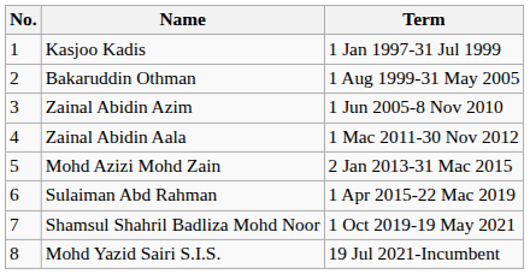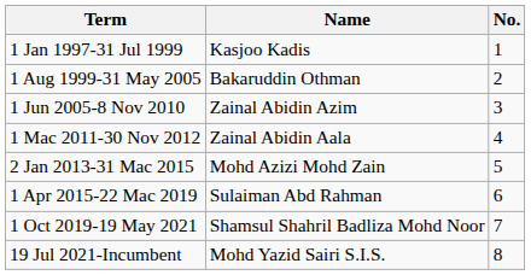 <table class="wikitable">
 <tr>
+<th>Term</th>
+<th>Name</th>
 <th>No.</th>
-<th>Name</th>
-<th>Term</th>
 </tr>
 <tr>
+<td>1 Jan 1997-31 Jul 1999</td>
+<td>Kasjoo Kadis</td>
 <td>1</td>
-<td>Kasjoo Kadis</td>
-<td>1 Jan 1997-31 Jul 1999</td>
 </tr>
 <tr>
+<td>1 Aug 1999-31 May 2005</td>
+<td>Bakaruddin Othman</td>
 <td>2</td>
-<td>Bakaruddin Othman</td>
-<td>1 Aug 1999-31 May 2005</td>
 </tr>
 <tr>
+<td>1 Jun 2005-8 Nov 2010</td>
+<td>Zainal Abidin Azim</td>
 <td>3</td>
-<td>Zainal Abidin Azim</td>
-<td>1 Jun 2005-8 Nov 2010</td>
 </tr>
 <tr>
+<td>1 Mac 2011-30 Nov 2012</td>
+<td>Zainal Abidin Aala</td>
 <td>4</td>
-<td>Zainal Abidin Aala</td>
-<td>1 Mac 2011-30 Nov 2012</td>
 </tr>
 <tr>
+<td>2 Jan 2013-31 Mac 2015</td>
+<td>Mohd Azizi Mohd Zain</td>
 <td>5</td>
-<td>Mohd Azizi Mohd Zain</td>
-<td>2 Jan 2013-31 Mac 2015</td>
 </tr>
 <tr>
+<td>1 Apr 2015-22 Mac 2019</td>
+<td>Sulaiman Abd Rahman</td>
 <td>6</td>
-<td>Sulaiman Abd Rahman</td>
-<td>1 Apr 2015-22 Mac 2019</td>
 </tr>
 <tr>
+<td>1 Oct 2019-19 May 2021</td>
+<td>Shamsul Shahril Badliza Mohd Noor</td>
 <td>7</td>
-<td>Shamsul Shahril Badliza Mohd Noor</td>
-<td>1 Oct 2019-19 May 2021</td>
 </tr>
 <tr>
+<td>19 Jul 2021-Incumbent</td>
+<td>Mohd Yazid Sairi S.I.S.</td>
 <td>8</td>
-<td>Mohd Yazid Sairi S.I.S.</td>
-<td>19 Jul 2021-Incumbent</td>
 </tr>
 </table>
